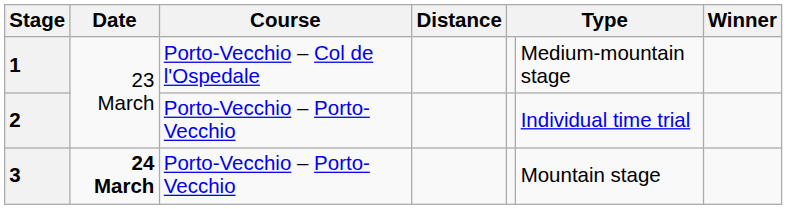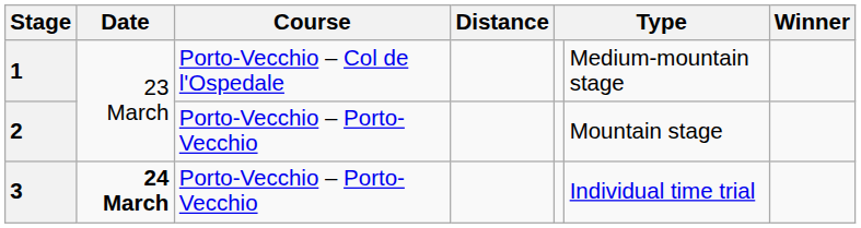 <table class="wikitable">
 <tr>
 <th>Stage</th>
 <th>Date</th>
 <th>Course</th>
 <th>Distance</th>
 <th colspan="2">Type</th>
 <th>Winner</th>
 </tr>
 <tr>
 <th style="text-align:left">1</th>
 <td style="text-align:right;" rowspan="2">23 March</td>
 <td><a href='#'>Porto-Vecchio</a> – <a href='#'>Col de l'Ospedale</a></td>
 <td style="text-align:center;"></td>
 <td></td>
 <td>Medium-mountain stage</td>
 <td></td>
 </tr>
 <tr>
 <th style="text-align:left">2</th>
 <td><a href='#'>Porto-Vecchio</a> – <a href='#'>Porto-Vecchio</a></td>
 <td style="text-align:center;"></td>
 <td></td>
-<td><a href='#'>Individual time trial</a></td>
+<td>Mountain stage</td>
 <td></td>
 </tr>
 <tr>
 <th style="text-align:left">3</th>
 <td align=right><strong>24 March</strong></td>
 <td><a href='#'>Porto-Vecchio</a> – <a href='#'>Porto-Vecchio</a></td>
 <td style="text-align:center;"></td>
 <td></td>
-<td>Mountain stage</td>
+<td><a href='#'>Individual time trial</a></td>
 <td></td>
 </tr>
 </table>
